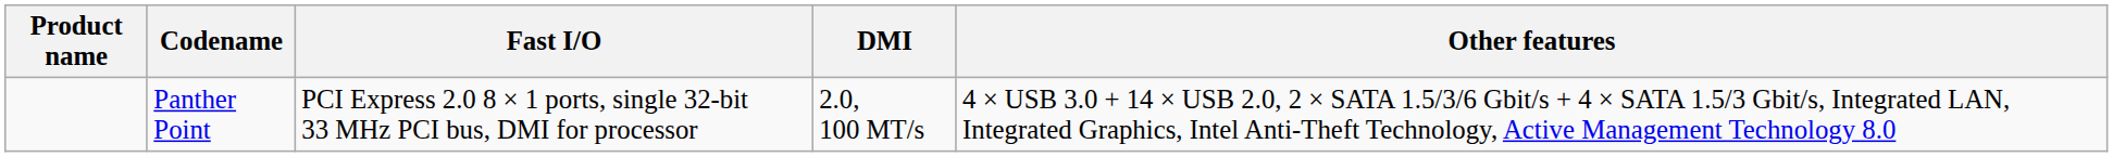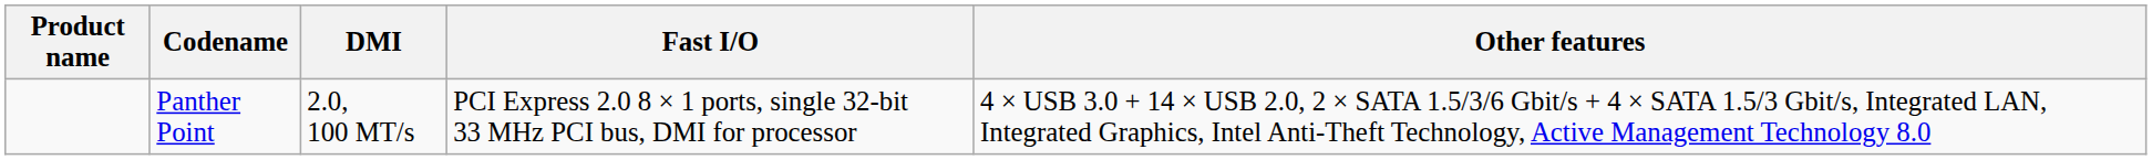 <table class="wikitable">
 <tr>
 <th>Product name</th>
 <th>Codename</th>
+<th>DMI</th>
 <th>Fast I/O</th>
-<th>DMI</th>
 <th>Other features</th>
 </tr>
 <tr>
 <td></td>
 <td><a href='#'>Panther Point</a></td>
+<td>2.0, 100 MT/s</td>
 <td>PCI Express 2.0 8 × 1 ports, single 32-bit 33 MHz PCI bus, DMI for processor</td>
-<td>2.0, 100 MT/s</td>
 <td>4 × USB 3.0 + 14 × USB 2.0, 2 × SATA 1.5/3/6 Gbit/s + 4 × SATA 1.5/3 Gbit/s, Integrated LAN, Integrated Graphics, Intel Anti-Theft Technology, <a href='#'>Active Management Technology 8.0</a></td>
 </tr>
 </table>
